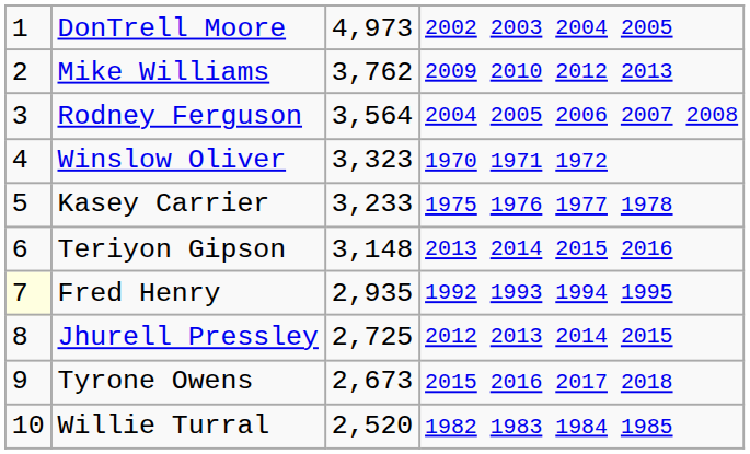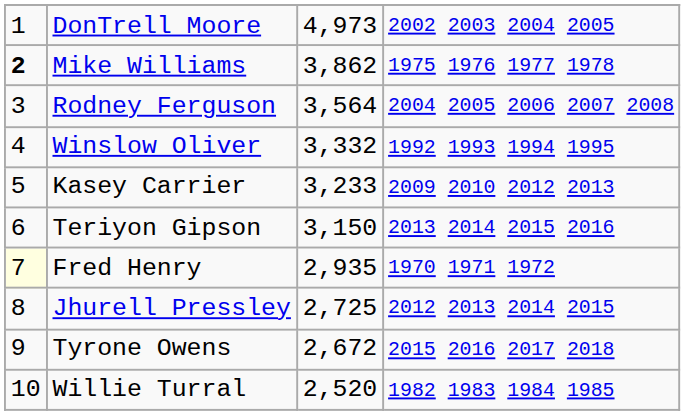 <table class="wikitable">
 <tr>
 </tr>
 <tr>
 <td>1</td>
 <td><a href='#'>DonTrell Moore</a></td>
 <td>4,973</td>
 <td style="font-size:80%;"><a href='#'>2002</a> <a href='#'>2003</a> <a href='#'>2004</a> <a href='#'>2005</a></td>
 </tr>
 <tr>
-<td>2</td>
+<td><strong>2</strong></td>
 <td><a href='#'>Mike Williams</a></td>
-<td>3,762</td>
-<td style="font-size:80%;"><a href='#'>2009</a> <a href='#'>2010</a> <a href='#'>2012</a> <a href='#'>2013</a></td>
+<td>3,862</td>
+<td style="font-size:80%;"><a href='#'>1975</a> <a href='#'>1976</a> <a href='#'>1977</a> <a href='#'>1978</a></td>
 </tr>
 <tr>
 <td>3</td>
 <td><a href='#'>Rodney Ferguson</a></td>
 <td>3,564</td>
 <td style="font-size:80%;"><a href='#'>2004</a> <a href='#'>2005</a> <a href='#'>2006</a> <a href='#'>2007</a> <a href='#'>2008</a></td>
 </tr>
 <tr>
 <td>4</td>
 <td><a href='#'>Winslow Oliver</a></td>
-<td>3,323</td>
-<td style="font-size:80%;"><a href='#'>1970</a> <a href='#'>1971</a> <a href='#'>1972</a></td>
+<td>3,332</td>
+<td style="font-size:80%;"><a href='#'>1992</a> <a href='#'>1993</a> <a href='#'>1994</a> <a href='#'>1995</a></td>
 </tr>
 <tr>
 <td>5</td>
 <td>Kasey Carrier</td>
 <td>3,233</td>
-<td style="font-size:80%;"><a href='#'>1975</a> <a href='#'>1976</a> <a href='#'>1977</a> <a href='#'>1978</a></td>
+<td style="font-size:80%;"><a href='#'>2009</a> <a href='#'>2010</a> <a href='#'>2012</a> <a href='#'>2013</a></td>
 </tr>
 <tr>
 <td>6</td>
 <td>Teriyon Gipson</td>
-<td>3,148</td>
+<td>3,150</td>
 <td style="font-size:80%;"><a href='#'>2013</a> <a href='#'>2014</a> <a href='#'>2015</a> <a href='#'>2016</a></td>
 </tr>
 <tr>
 <td style="background: lightyellow;">7</td>
 <td>Fred Henry</td>
 <td>2,935</td>
-<td style="font-size:80%;"><a href='#'>1992</a> <a href='#'>1993</a> <a href='#'>1994</a> <a href='#'>1995</a></td>
+<td style="font-size:80%;"><a href='#'>1970</a> <a href='#'>1971</a> <a href='#'>1972</a></td>
 </tr>
 <tr>
 <td>8</td>
 <td><a href='#'>Jhurell Pressley</a></td>
 <td>2,725</td>
 <td style="font-size:80%;"><a href='#'>2012</a> <a href='#'>2013</a> <a href='#'>2014</a> <a href='#'>2015</a></td>
 </tr>
 <tr>
 <td>9</td>
 <td>Tyrone Owens</td>
-<td>2,673</td>
+<td>2,672</td>
 <td style="font-size:80%;"><a href='#'>2015</a> <a href='#'>2016</a> <a href='#'>2017</a> <a href='#'>2018</a></td>
 </tr>
 <tr>
 <td>10</td>
 <td>Willie Turral</td>
 <td>2,520</td>
 <td style="font-size:80%;"><a href='#'>1982</a> <a href='#'>1983</a> <a href='#'>1984</a> <a href='#'>1985</a></td>
 </tr>
 </table>
